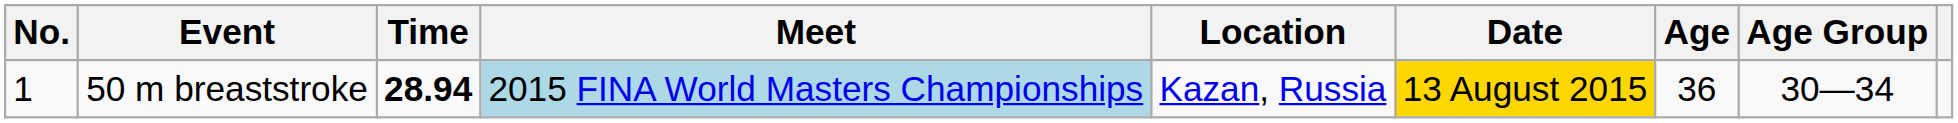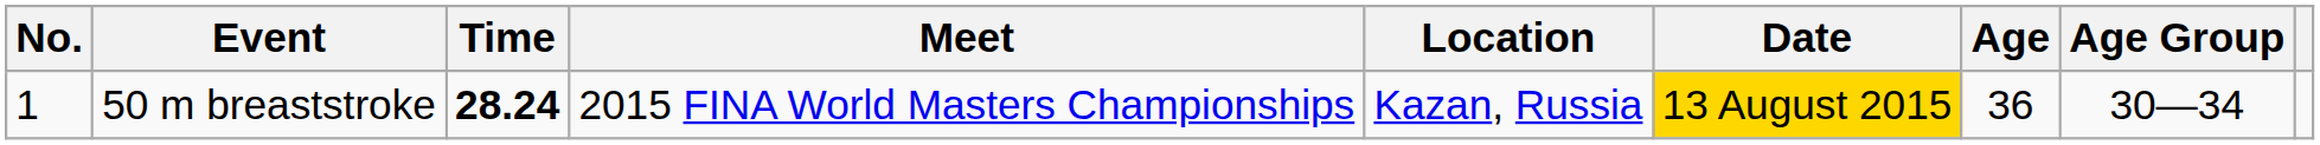 <table class="wikitable">
 <tr>
 <th>No.</th>
 <th>Event</th>
 <th>Time</th>
 <th>Meet</th>
 <th>Location</th>
 <th>Date</th>
 <th>Age</th>
 <th>Age Group</th>
 <th></th>
 </tr>
 <tr>
 <td>1</td>
 <td>50 m breaststroke</td>
-<td style="text-align:center;"><strong>28.94</strong></td>
-<td style="background: lightblue;">2015 <a href='#'>FINA World Masters Championships</a></td>
+<td style="text-align:center;"><strong>28.24</strong></td>
+<td>2015 <a href='#'>FINA World Masters Championships</a></td>
 <td><a href='#'>Kazan</a>, <a href='#'>Russia</a></td>
 <td style="background: gold;">13 August 2015</td>
 <td style="text-align:center;">36</td>
 <td style="text-align:center;">30—34</td>
 <td style="text-align:center;"></td>
 </tr>
 </table>
